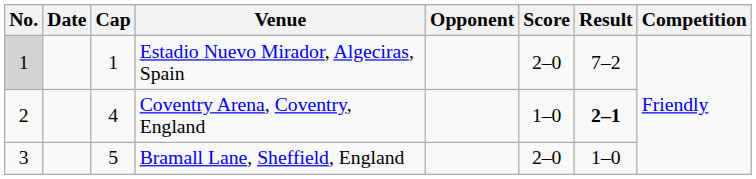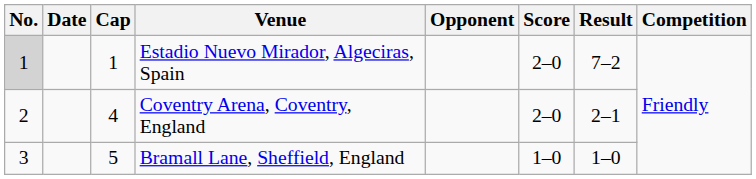 <table class="wikitable sortable">
 <tr>
 <th scope="col">No.</th>
 <th scope="col" data-sort-type="date">Date</th>
 <th scope="col">Cap</th>
 <th scope="col">Venue</th>
 <th scope="col">Opponent</th>
 <th scope="col" class="unsortable">Score</th>
 <th scope="col" class="unsortable">Result</th>
 <th scope="col">Competition</th>
 </tr>
 <tr>
 <td align="center" style="background: lightgrey;">1</td>
 <td></td>
 <td align="center">1</td>
 <td><a href='#'>Estadio Nuevo Mirador</a>, <a href='#'>Algeciras</a>, Spain</td>
 <td></td>
 <td align="center">2–0</td>
 <td align="center">7–2</td>
 <td rowspan=3><a href='#'>Friendly</a></td>
 </tr>
 <tr>
 <td align="center">2</td>
 <td></td>
 <td align="center">4</td>
 <td><a href='#'>Coventry Arena</a>, <a href='#'>Coventry</a>, England</td>
 <td></td>
-<td align="center">1–0</td>
-<td align="center"><strong>2–1</strong></td>
+<td align="center">2–0</td>
+<td align="center">2–1</td>
 </tr>
 <tr>
 <td align="center">3</td>
 <td></td>
 <td align="center">5</td>
 <td><a href='#'>Bramall Lane</a>, <a href='#'>Sheffield</a>, England</td>
 <td></td>
-<td align="center">2–0</td>
+<td align="center">1–0</td>
 <td align="center">1–0</td>
 </tr>
 </table>
